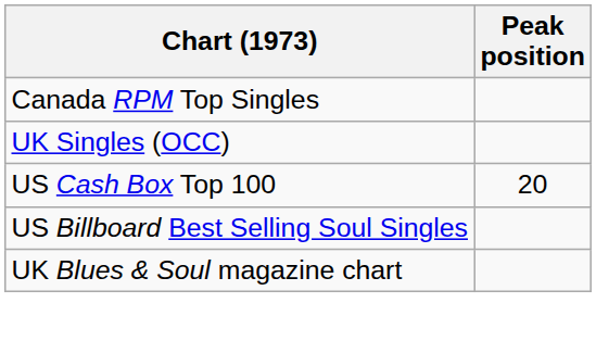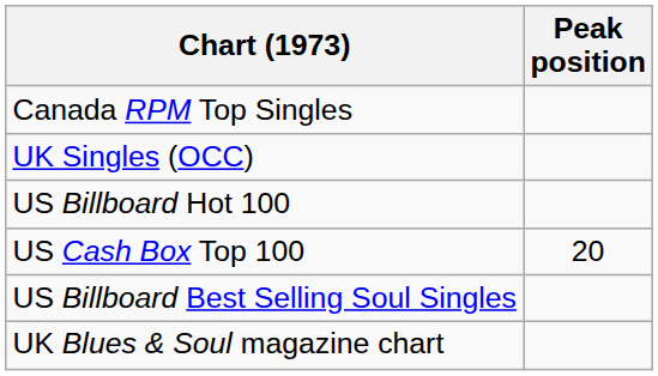 <table class="wikitable sortable">
 <tr>
 <th>Chart (1973)</th>
 <th>Peak<br>position</th>
 </tr>
 <tr>
 <td>Canada <em><a href='#'>RPM</a></em> Top Singles</td>
 <td></td>
 </tr>
 <tr>
 <td><a href='#'>UK Singles</a> (<a href='#'>OCC</a>)</td>
+<td></td>
+</tr>
+<tr>
+<td>US <em>Billboard</em> Hot 100</td>
 <td></td>
 </tr>
 <tr>
 <td>US <a href='#'><em>Cash Box</em></a> Top 100</td>
 <td align="center">20</td>
 </tr>
 <tr>
 <td>US <em>Billboard</em> <a href='#'>Best Selling Soul Singles</a></td>
 <td></td>
 </tr>
 <tr>
 <td>UK <em>Blues & Soul</em> magazine chart</td>
 <td></td>
 </tr>
 </table>
